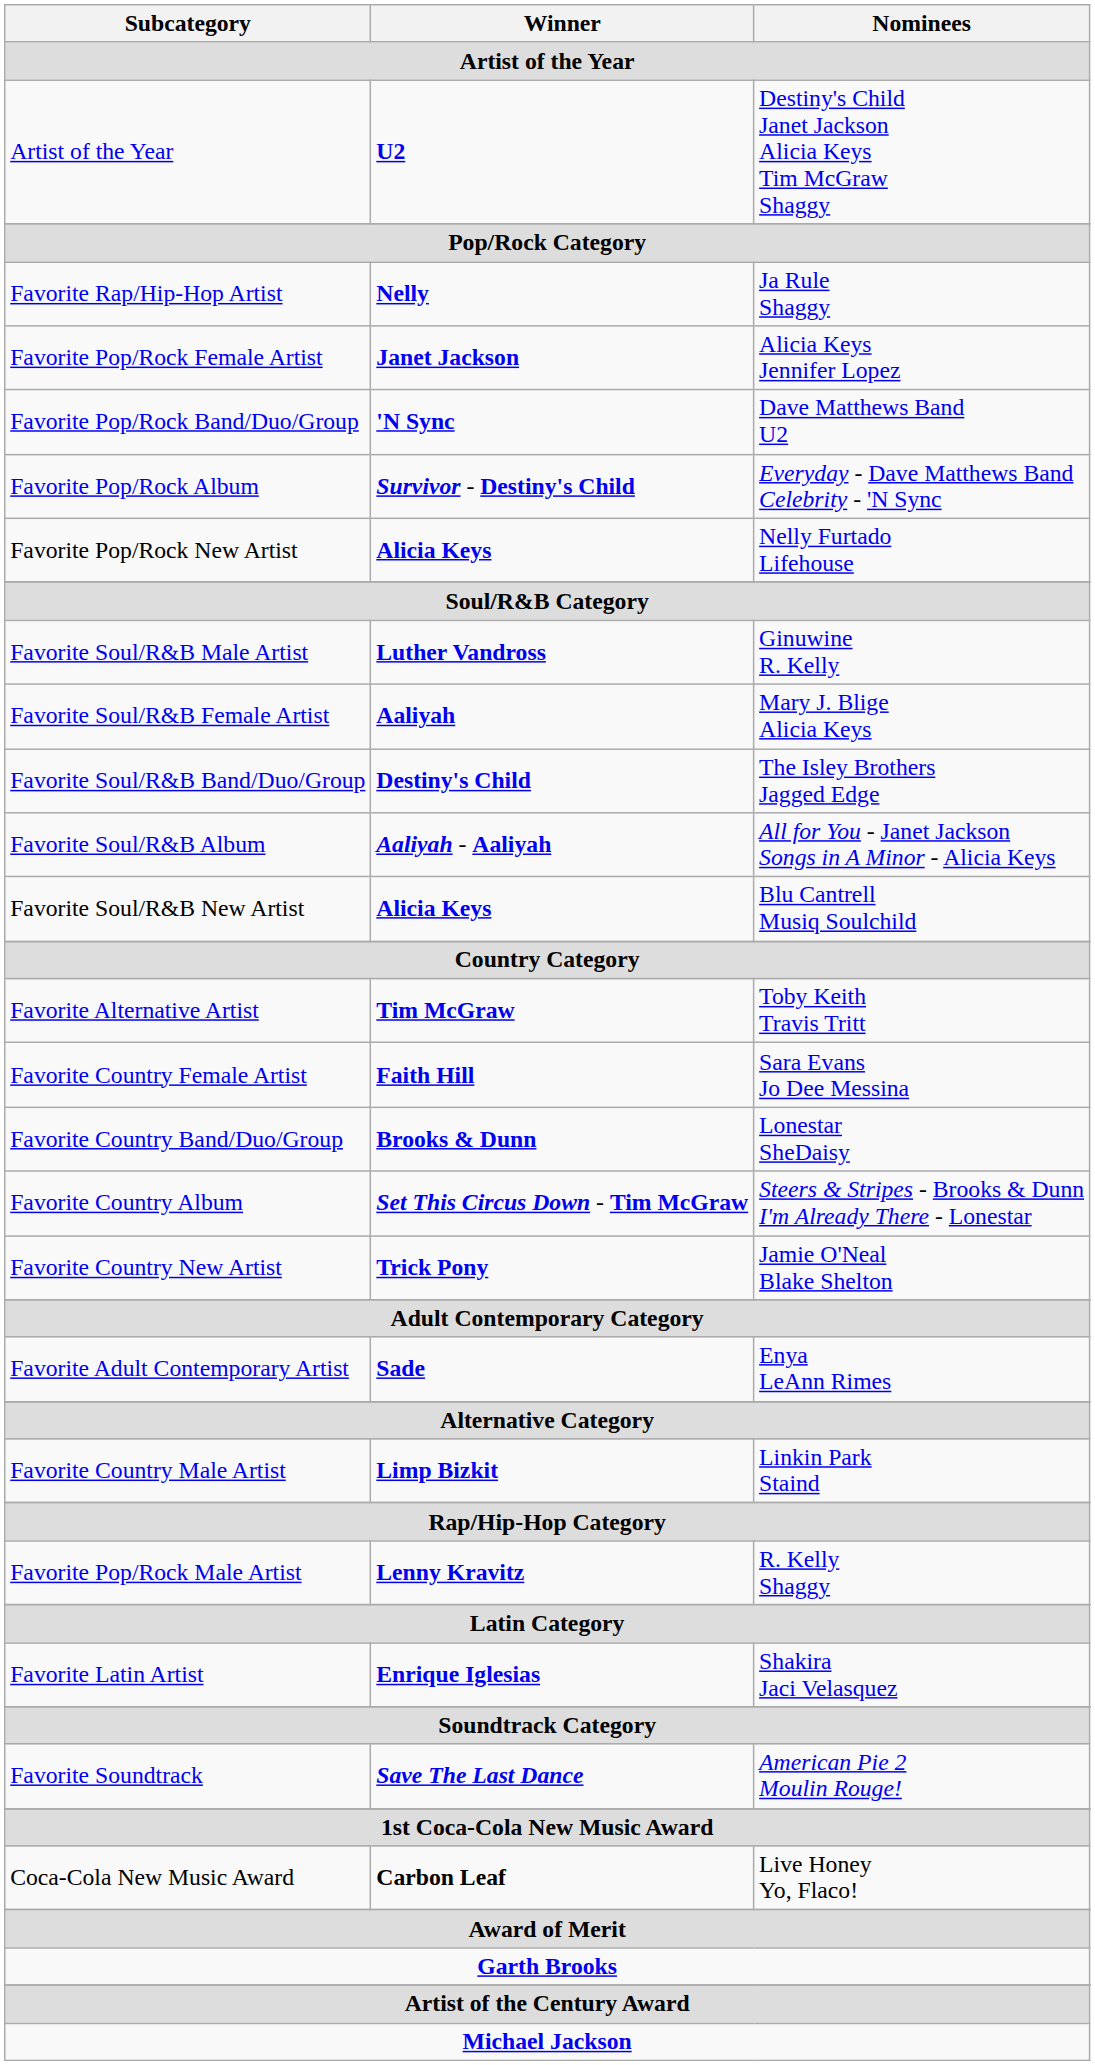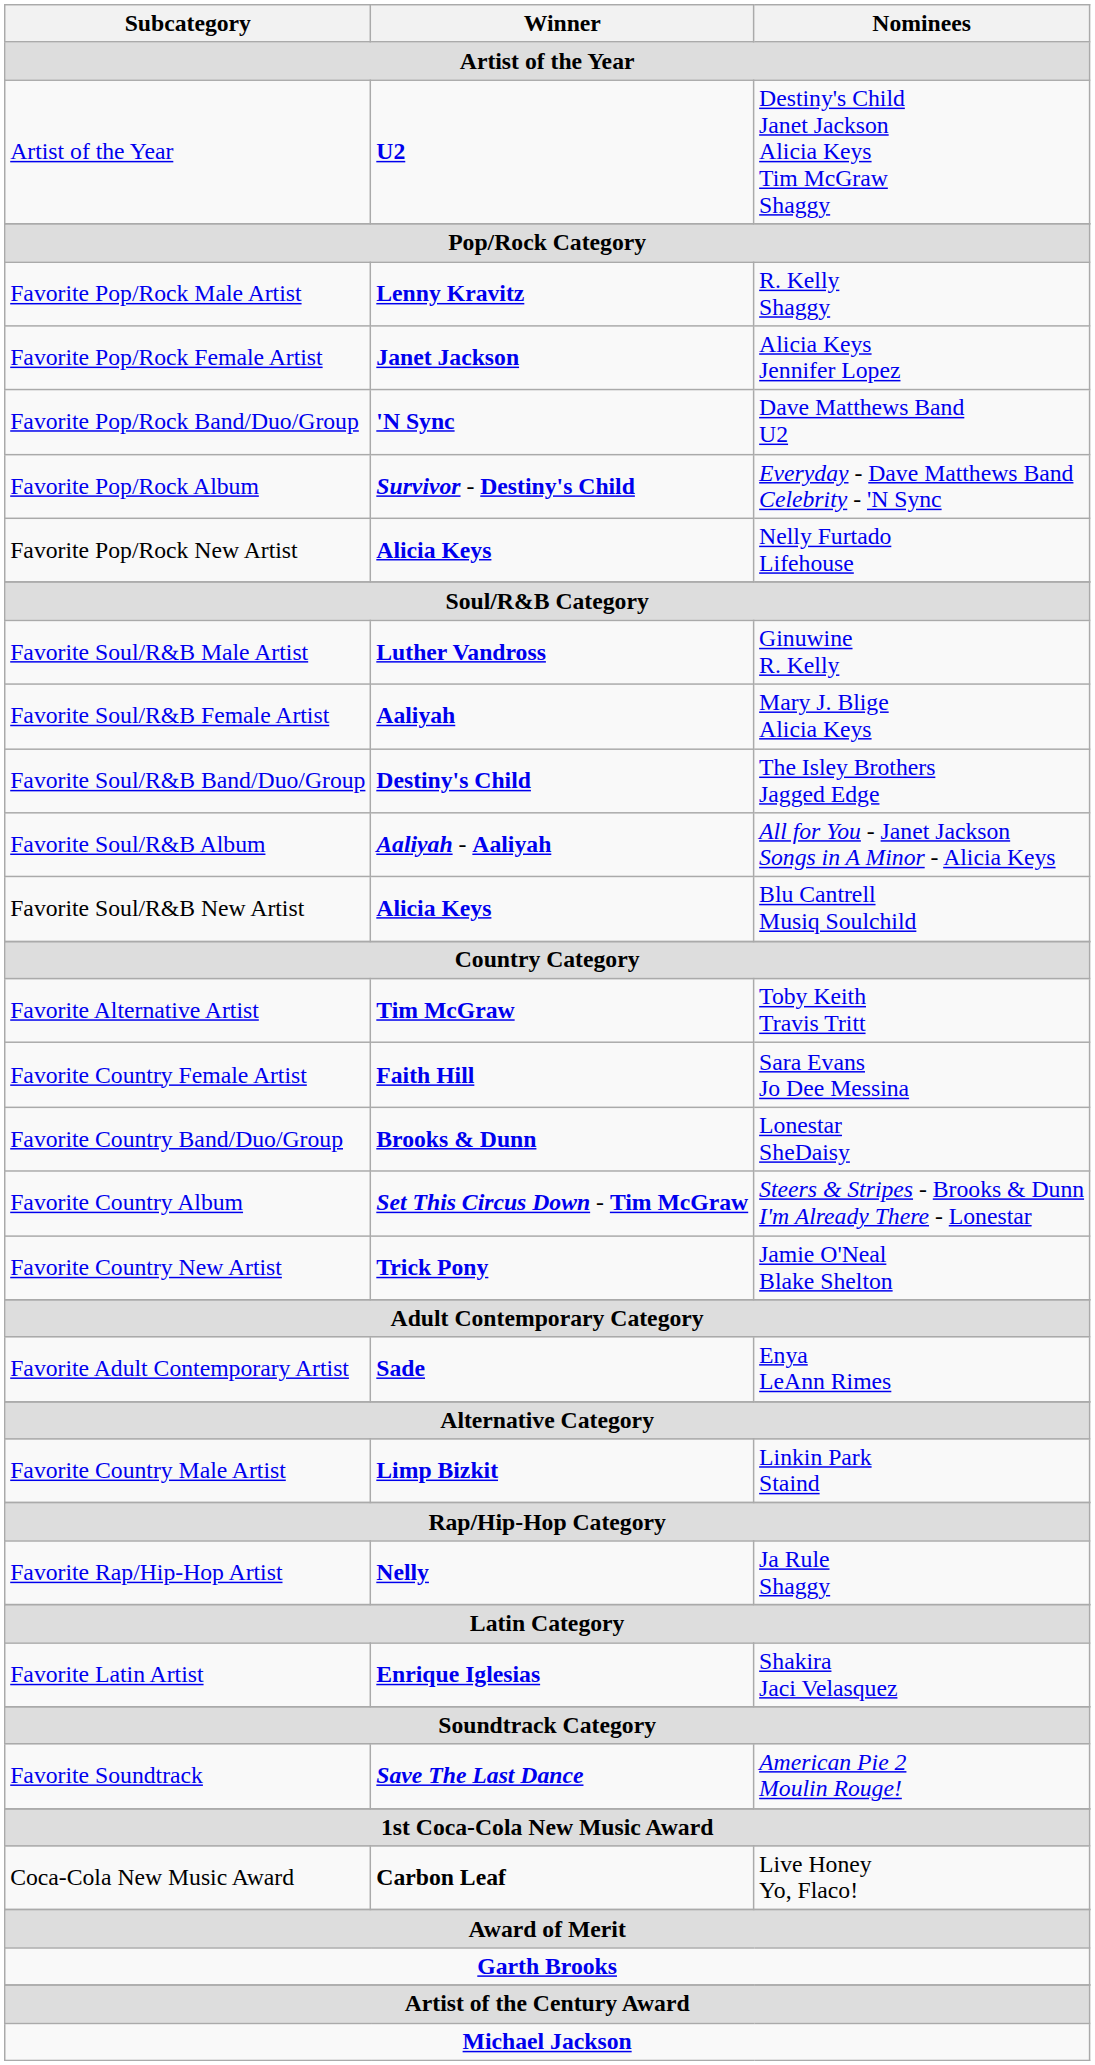 <table class="wikitable">
 <tr>
 <th><strong>Subcategory</strong></th>
 <th><strong>Winner</strong></th>
 <th><strong>Nominees</strong></th>
 </tr>
 <tr bgcolor="#DDDDDD">
 <td colspan=3 align=center><strong>Artist of the Year</strong></td>
 </tr>
 <tr>
 <td><a href='#'>Artist of the Year</a></td>
 <td><strong><a href='#'>U2</a></strong></td>
 <td><a href='#'>Destiny's Child</a> <br> <a href='#'>Janet Jackson</a> <br> <a href='#'>Alicia Keys</a> <br> <a href='#'>Tim McGraw</a> <br> <a href='#'>Shaggy</a></td>
 </tr>
 <tr>
 </tr>
 <tr bgcolor="#DDDDDD">
 <td colspan=3 align=center><strong>Pop/Rock Category</strong></td>
 </tr>
 <tr>
-<td><a href='#'>Favorite Rap/Hip-Hop Artist</a></td>
-<td><strong><a href='#'>Nelly</a></strong></td>
-<td><a href='#'>Ja Rule</a> <br> <a href='#'>Shaggy</a></td>
+<td><a href='#'>Favorite Pop/Rock Male Artist</a></td>
+<td><strong><a href='#'>Lenny Kravitz</a></strong></td>
+<td><a href='#'>R. Kelly</a> <br> <a href='#'>Shaggy</a></td>
 </tr>
 <tr>
 <td><a href='#'>Favorite Pop/Rock Female Artist</a></td>
 <td><strong><a href='#'>Janet Jackson</a></strong></td>
 <td><a href='#'>Alicia Keys</a> <br> <a href='#'>Jennifer Lopez</a></td>
 </tr>
 <tr>
 <td><a href='#'>Favorite Pop/Rock Band/Duo/Group</a></td>
 <td><strong><a href='#'>'N Sync</a></strong></td>
 <td><a href='#'>Dave Matthews Band</a> <br> <a href='#'>U2</a></td>
 </tr>
 <tr>
 <td><a href='#'>Favorite Pop/Rock Album</a></td>
 <td><strong><em><a href='#'>Survivor</a></em></strong> - <strong><a href='#'>Destiny's Child</a></strong></td>
 <td><em><a href='#'>Everyday</a></em> - <a href='#'>Dave Matthews Band</a> <br> <em><a href='#'>Celebrity</a></em> - <a href='#'>'N Sync</a></td>
 </tr>
 <tr>
 <td>Favorite Pop/Rock New Artist</td>
 <td><strong><a href='#'>Alicia Keys</a></strong></td>
 <td><a href='#'>Nelly Furtado</a> <br> <a href='#'>Lifehouse</a></td>
 </tr>
 <tr>
 </tr>
 <tr bgcolor="#DDDDDD">
 <td colspan=3 align=center><strong>Soul/R&B Category</strong></td>
 </tr>
 <tr>
 <td><a href='#'>Favorite Soul/R&B Male Artist</a></td>
 <td><strong><a href='#'>Luther Vandross</a></strong></td>
 <td><a href='#'>Ginuwine</a> <br> <a href='#'>R. Kelly</a></td>
 </tr>
 <tr>
 <td><a href='#'>Favorite Soul/R&B Female Artist</a></td>
 <td><strong><a href='#'>Aaliyah</a></strong></td>
 <td><a href='#'>Mary J. Blige</a> <br> <a href='#'>Alicia Keys</a></td>
 </tr>
 <tr>
 <td><a href='#'>Favorite Soul/R&B Band/Duo/Group</a></td>
 <td><strong><a href='#'>Destiny's Child</a></strong></td>
 <td><a href='#'>The Isley Brothers</a> <br> <a href='#'>Jagged Edge</a></td>
 </tr>
 <tr>
 <td><a href='#'>Favorite Soul/R&B Album</a></td>
 <td><strong><em><a href='#'>Aaliyah</a></em></strong> - <strong><a href='#'>Aaliyah</a></strong></td>
 <td><em><a href='#'>All for You</a></em> - <a href='#'>Janet Jackson</a> <br> <em><a href='#'>Songs in A Minor</a></em> - <a href='#'>Alicia Keys</a></td>
 </tr>
 <tr>
 <td>Favorite Soul/R&B New Artist</td>
 <td><strong><a href='#'>Alicia Keys</a></strong></td>
 <td><a href='#'>Blu Cantrell</a> <br> <a href='#'>Musiq Soulchild</a></td>
 </tr>
 <tr>
 </tr>
 <tr bgcolor="#DDDDDD">
 <td colspan=3 align=center><strong>Country Category</strong></td>
 </tr>
 <tr>
 <td><a href='#'>Favorite Alternative Artist</a></td>
 <td><strong><a href='#'>Tim McGraw</a></strong></td>
 <td><a href='#'>Toby Keith</a> <br> <a href='#'>Travis Tritt</a></td>
 </tr>
 <tr>
 <td><a href='#'>Favorite Country Female Artist</a></td>
 <td><strong><a href='#'>Faith Hill</a></strong></td>
 <td><a href='#'>Sara Evans</a> <br> <a href='#'>Jo Dee Messina</a></td>
 </tr>
 <tr>
 <td><a href='#'>Favorite Country Band/Duo/Group</a></td>
 <td><strong><a href='#'>Brooks & Dunn</a></strong></td>
 <td><a href='#'>Lonestar</a> <br> <a href='#'>SheDaisy</a></td>
 </tr>
 <tr>
 <td><a href='#'>Favorite Country Album</a></td>
 <td><strong><em><a href='#'>Set This Circus Down</a></em></strong> - <strong><a href='#'>Tim McGraw</a></strong></td>
 <td><em><a href='#'>Steers & Stripes</a></em> - <a href='#'>Brooks & Dunn</a> <br> <em><a href='#'>I'm Already There</a></em> - <a href='#'>Lonestar</a></td>
 </tr>
 <tr>
 <td><a href='#'>Favorite Country New Artist</a></td>
 <td><strong><a href='#'>Trick Pony</a></strong></td>
 <td><a href='#'>Jamie O'Neal</a> <br> <a href='#'>Blake Shelton</a></td>
 </tr>
 <tr>
 </tr>
 <tr bgcolor="#DDDDDD">
 <td colspan=3 align=center><strong>Adult Contemporary Category</strong></td>
 </tr>
 <tr>
 <td><a href='#'>Favorite Adult Contemporary Artist</a></td>
 <td><strong><a href='#'>Sade</a></strong></td>
 <td><a href='#'>Enya</a> <br> <a href='#'>LeAnn Rimes</a></td>
 </tr>
 <tr>
 </tr>
 <tr bgcolor="#DDDDDD">
 <td colspan=3 align=center><strong>Alternative Category</strong></td>
 </tr>
 <tr>
 <td><a href='#'>Favorite Country Male Artist</a></td>
 <td><strong><a href='#'>Limp Bizkit</a></strong></td>
 <td><a href='#'>Linkin Park</a> <br> <a href='#'>Staind</a></td>
 </tr>
 <tr>
 </tr>
 <tr bgcolor="#DDDDDD">
 <td colspan=3 align=center><strong>Rap/Hip-Hop Category</strong></td>
 </tr>
 <tr>
-<td><a href='#'>Favorite Pop/Rock Male Artist</a></td>
-<td><strong><a href='#'>Lenny Kravitz</a></strong></td>
-<td><a href='#'>R. Kelly</a> <br> <a href='#'>Shaggy</a></td>
+<td><a href='#'>Favorite Rap/Hip-Hop Artist</a></td>
+<td><strong><a href='#'>Nelly</a></strong></td>
+<td><a href='#'>Ja Rule</a> <br> <a href='#'>Shaggy</a></td>
 </tr>
 <tr>
 </tr>
 <tr bgcolor="#DDDDDD">
 <td colspan=3 align=center><strong>Latin Category</strong></td>
 </tr>
 <tr>
 <td><a href='#'>Favorite Latin Artist</a></td>
 <td><strong><a href='#'>Enrique Iglesias</a></strong></td>
 <td><a href='#'>Shakira</a> <br> <a href='#'>Jaci Velasquez</a></td>
 </tr>
 <tr>
 </tr>
 <tr bgcolor="#DDDDDD">
 <td colspan=3 align=center><strong>Soundtrack Category</strong></td>
 </tr>
 <tr>
 <td><a href='#'>Favorite Soundtrack</a></td>
 <td><strong><em><a href='#'>Save The Last Dance</a></em></strong></td>
 <td><em><a href='#'>American Pie 2</a></em> <br> <em><a href='#'>Moulin Rouge!</a></em></td>
 </tr>
 <tr>
 </tr>
 <tr bgcolor="#DDDDDD">
 <td colspan=3 align=center><strong>1st Coca-Cola New Music Award</strong></td>
 </tr>
 <tr>
 <td>Coca-Cola New Music Award</td>
 <td><strong>Carbon Leaf</strong></td>
 <td>Live Honey <br> Yo, Flaco!</td>
 </tr>
 <tr>
 </tr>
 <tr bgcolor="#DDDDDD">
 <td colspan=3 align=center><strong>Award of Merit</strong></td>
 </tr>
 <tr>
 <td colspan=3 align=center><strong><a href='#'>Garth Brooks</a></strong></td>
 </tr>
 <tr>
 </tr>
 <tr bgcolor="#DDDDDD">
 <td colspan=3 align=center><strong>Artist of the Century Award</strong></td>
 </tr>
 <tr>
 <td colspan=3 align=center><strong><a href='#'>Michael Jackson</a></strong></td>
 </tr>
 </table>
